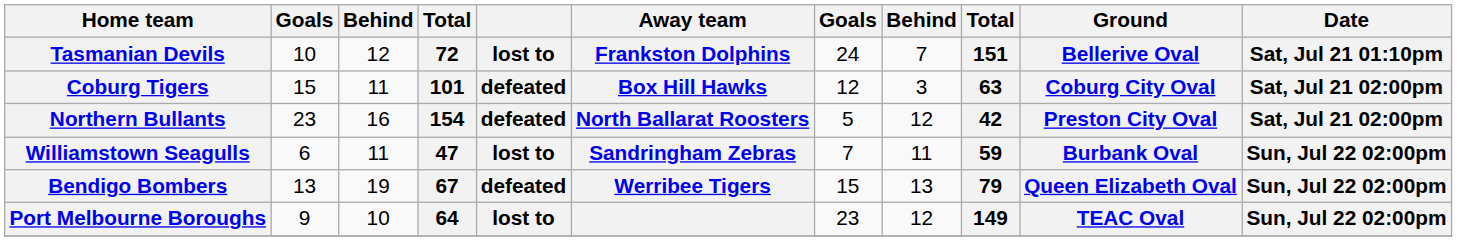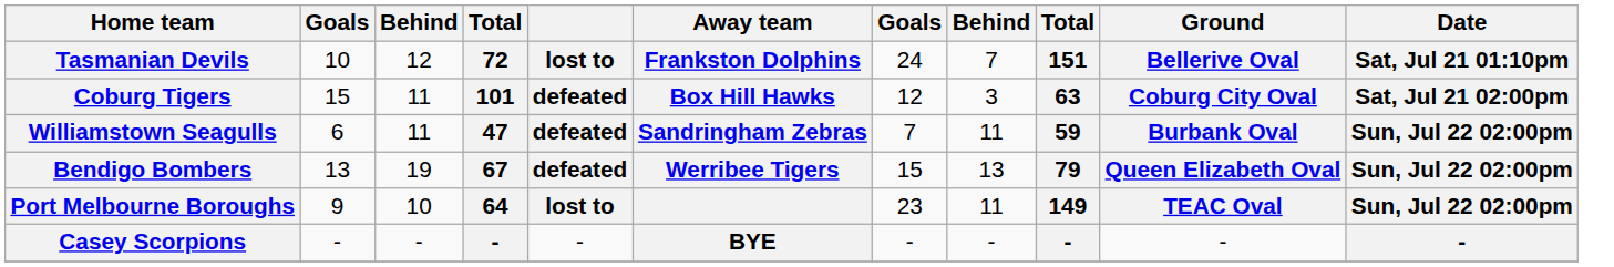 <table class="wikitable">
 <tr>
 <th align=center>Home team</th>
 <th align=center>Goals</th>
 <th align=center>Behind</th>
 <th align=center>Total</th>
 <th align=center></th>
 <th align=center>Away team</th>
 <th align=center>Goals</th>
 <th align=center>Behind</th>
 <th align=center>Total</th>
 <th align=center>Ground</th>
 <th align=center>Date</th>
 </tr>
 <tr>
 <th align=center><a href='#'>Tasmanian Devils</a></th>
 <td align=center>10</td>
 <td align=center>12</td>
 <th align=center>72</th>
 <th align=center>lost to</th>
 <th align=center><a href='#'>Frankston Dolphins</a></th>
 <td align=center>24</td>
 <td align=center>7</td>
 <th align=center>151</th>
 <th align=center><a href='#'>Bellerive Oval</a></th>
 <th align=center>Sat, Jul 21 01:10pm</th>
 </tr>
 <tr>
 <th align=center><a href='#'>Coburg Tigers</a></th>
 <td align=center>15</td>
 <td align=center>11</td>
 <th align=center>101</th>
 <th align=center>defeated</th>
 <th align=center><a href='#'>Box Hill Hawks</a></th>
 <td align=center>12</td>
 <td align=center>3</td>
 <th align=center>63</th>
 <th align=center><a href='#'>Coburg City Oval</a></th>
 <th align=center>Sat, Jul 21 02:00pm</th>
 </tr>
 <tr>
-<th align=center><a href='#'>Northern Bullants</a></th>
-<td align=center>23</td>
-<td align=center>16</td>
-<th align=center>154</th>
-<th align=center>defeated</th>
-<th align=center><a href='#'>North Ballarat Roosters</a></th>
-<td align=center>5</td>
-<td align=center>12</td>
-<th align=center>42</th>
-<th align=center><a href='#'>Preston City Oval</a></th>
-<th align=center>Sat, Jul 21 02:00pm</th>
-</tr>
-<tr>
 <th align=center><a href='#'>Williamstown Seagulls</a></th>
 <td align=center>6</td>
 <td align=center>11</td>
 <th align=center>47</th>
-<th align=center>lost to</th>
+<th align=center>defeated</th>
 <th align=center><a href='#'>Sandringham Zebras</a></th>
 <td align=center>7</td>
 <td align=center>11</td>
 <th align=center>59</th>
 <th align=center><a href='#'>Burbank Oval</a></th>
 <th align=center>Sun, Jul 22 02:00pm</th>
 </tr>
 <tr>
 <th align=center><a href='#'>Bendigo Bombers</a></th>
 <td align=center>13</td>
 <td align=center>19</td>
 <th align=center>67</th>
 <th align=center>defeated</th>
 <th align=center><a href='#'>Werribee Tigers</a></th>
 <td align=center>15</td>
 <td align=center>13</td>
 <th align=center>79</th>
 <th align=center><a href='#'>Queen Elizabeth Oval</a></th>
 <th align=center>Sun, Jul 22 02:00pm</th>
 </tr>
 <tr>
 <th align=center><a href='#'>Port Melbourne Boroughs</a></th>
 <td align=center>9</td>
 <td align=center>10</td>
 <th align=center>64</th>
 <th align=center>lost to</th>
 <th align=center></th>
 <td align=center>23</td>
-<td align=center>12</td>
+<td align=center>11</td>
 <th align=center>149</th>
 <th align=center><a href='#'>TEAC Oval</a></th>
 <th align=center>Sun, Jul 22 02:00pm</th>
 </tr>
 <tr>
+<th align=center><a href='#'>Casey Scorpions</a></th>
+<td align=center>-</td>
+<td align=center>-</td>
+<th align=center>-</th>
+<td align=center>-</td>
+<th align=center>BYE</th>
+<td align=center>-</td>
+<td align=center>-</td>
+<th align=center>-</th>
+<td align=center>-</td>
+<th align=center>-</th>
+</tr>
+<tr>
 </tr>
 </table>
